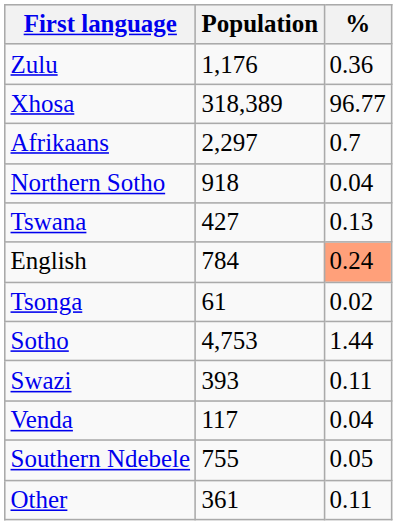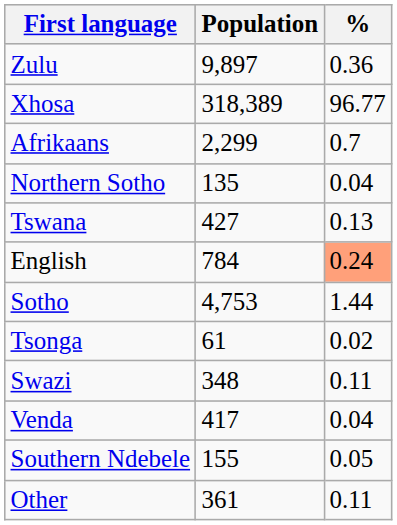 <table class="wikitable">
 <tr>
 <th><a href='#'>First language</a></th>
 <th>Population</th>
 <th>%</th>
 </tr>
 <tr>
 <td><a href='#'>Zulu</a></td>
-<td>1,176</td>
+<td>9,897</td>
 <td>0.36</td>
 </tr>
 <tr>
 <td><a href='#'>Xhosa</a></td>
 <td>318,389</td>
 <td>96.77</td>
 </tr>
 <tr>
 <td><a href='#'>Afrikaans</a></td>
-<td>2,297</td>
+<td>2,299</td>
 <td>0.7</td>
 </tr>
 <tr>
 <td><a href='#'>Northern Sotho</a></td>
-<td>918</td>
+<td>135</td>
 <td>0.04</td>
 </tr>
 <tr>
 <td><a href='#'>Tswana</a></td>
 <td>427</td>
 <td>0.13</td>
 </tr>
 <tr>
 <td>English</td>
 <td>784</td>
 <td style="background: lightsalmon;">0.24</td>
 </tr>
 <tr>
+<td><a href='#'>Sotho</a></td>
+<td>4,753</td>
+<td>1.44</td>
+</tr>
+<tr>
 <td><a href='#'>Tsonga</a></td>
 <td>61</td>
 <td>0.02</td>
 </tr>
 <tr>
-<td><a href='#'>Sotho</a></td>
-<td>4,753</td>
-<td>1.44</td>
-</tr>
-<tr>
 <td><a href='#'>Swazi</a></td>
-<td>393</td>
+<td>348</td>
 <td>0.11</td>
 </tr>
 <tr>
 <td><a href='#'>Venda</a></td>
-<td>117</td>
+<td>417</td>
 <td>0.04</td>
 </tr>
 <tr>
 <td><a href='#'>Southern Ndebele</a></td>
-<td>755</td>
+<td>155</td>
 <td>0.05</td>
 </tr>
 <tr>
 <td><a href='#'>Other</a></td>
 <td>361</td>
 <td>0.11</td>
 </tr>
 </table>
